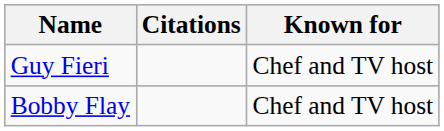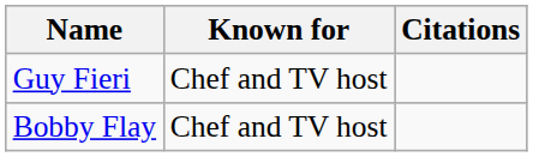 <table class="wikitable">
 <tr>
 <th>Name</th>
+<th>Known for</th>
 <th>Citations</th>
-<th>Known for</th>
 </tr>
 <tr>
 <td><a href='#'>Guy Fieri</a></td>
+<td>Chef and TV host</td>
 <td></td>
-<td>Chef and TV host</td>
 </tr>
 <tr>
 <td><a href='#'>Bobby Flay</a></td>
+<td>Chef and TV host</td>
 <td></td>
-<td>Chef and TV host</td>
 </tr>
 </table>
